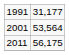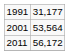 <table class="wikitable">
 <tr>
 <td align=left>1991</td>
 <td align=right>31,177</td>
 </tr>
 <tr>
 <td align=left>2001</td>
 <td align=right>53,564</td>
 </tr>
 <tr>
 <td align=left>2011</td>
-<td align=right>56,175</td>
+<td align=right>56,172</td>
 </tr>
 <tr>
 </tr>
 </table>
